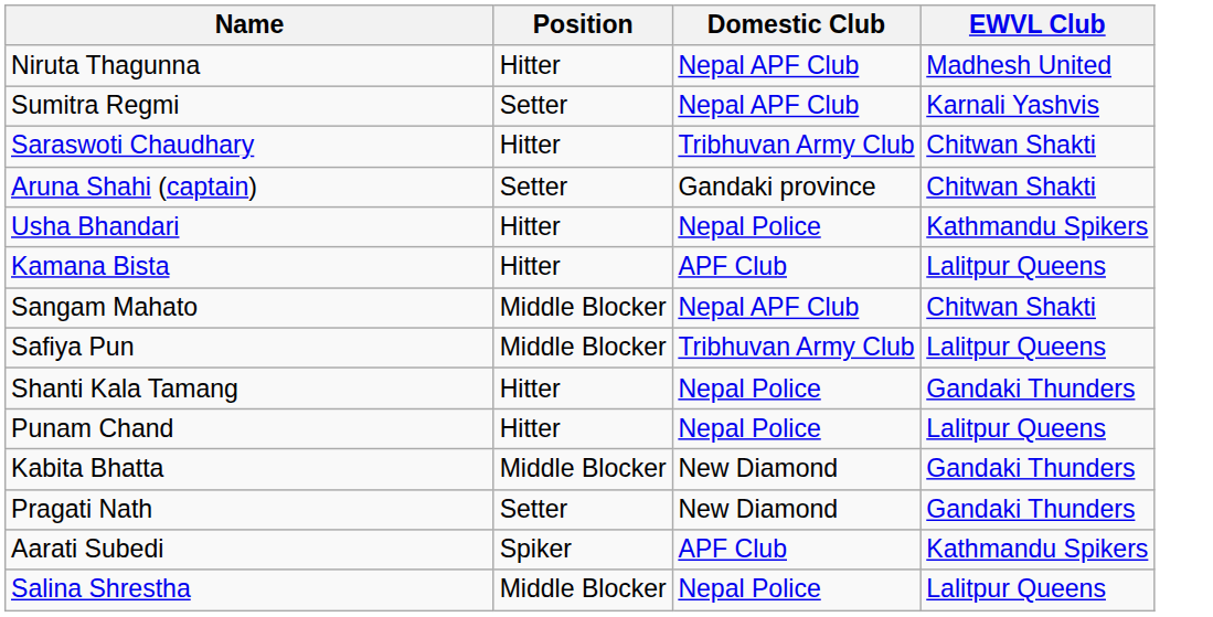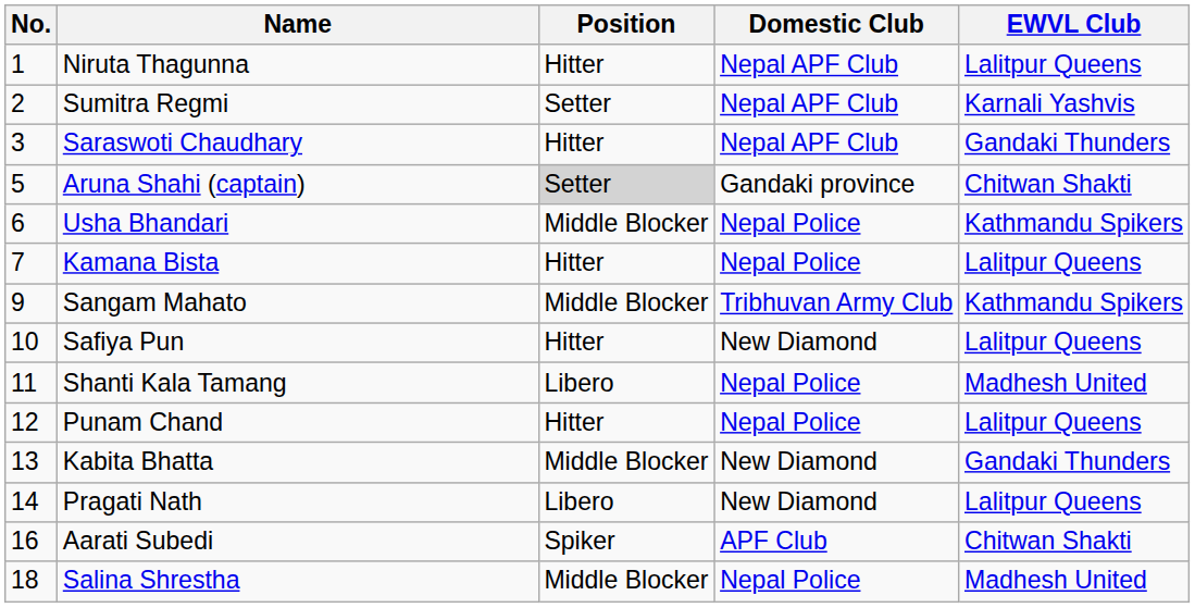 <table class="wikitable sortable">
 <tr align="center">
+<th>No.</th>
 <th width="300" bgcolor="gainsboro">Name</th>
 <th>Position</th>
 <th>Domestic Club</th>
 <th><a href='#'>EWVL Club</a></th>
 </tr>
 <tr>
+<td>1</td>
 <td>Niruta Thagunna</td>
 <td>Hitter</td>
 <td><a href='#'>Nepal APF Club</a></td>
-<td><a href='#'>Madhesh United</a></td>
+<td><a href='#'>Lalitpur Queens</a></td>
 </tr>
 <tr>
+<td>2</td>
 <td>Sumitra Regmi</td>
 <td>Setter</td>
 <td><a href='#'>Nepal APF Club</a></td>
 <td><a href='#'>Karnali Yashvis</a></td>
 </tr>
 <tr>
+<td>3</td>
 <td><a href='#'>Saraswoti Chaudhary</a></td>
 <td>Hitter</td>
-<td><a href='#'>Tribhuvan Army Club</a></td>
-<td><a href='#'>Chitwan Shakti</a></td>
+<td><a href='#'>Nepal APF Club</a></td>
+<td><a href='#'>Gandaki Thunders</a></td>
 </tr>
 <tr>
+<td>5</td>
 <td><a href='#'>Aruna Shahi</a> (<a href='#'>captain</a>)</td>
-<td>Setter</td>
+<td style="background: lightgrey;">Setter</td>
 <td>Gandaki province</td>
 <td><a href='#'>Chitwan Shakti</a></td>
 </tr>
 <tr>
+<td>6</td>
 <td><a href='#'>Usha Bhandari</a></td>
-<td>Hitter</td>
+<td>Middle Blocker</td>
 <td><a href='#'>Nepal Police</a></td>
 <td><a href='#'>Kathmandu Spikers</a></td>
 </tr>
 <tr>
+<td>7</td>
 <td><a href='#'>Kamana Bista</a></td>
 <td>Hitter</td>
-<td><a href='#'>APF Club</a></td>
+<td><a href='#'>Nepal Police</a></td>
 <td><a href='#'>Lalitpur Queens</a></td>
 </tr>
 <tr>
+<td>9</td>
 <td>Sangam Mahato</td>
 <td>Middle Blocker</td>
-<td><a href='#'>Nepal APF Club</a></td>
-<td><a href='#'>Chitwan Shakti</a></td>
+<td><a href='#'>Tribhuvan Army Club</a></td>
+<td><a href='#'>Kathmandu Spikers</a></td>
 </tr>
 <tr>
+<td>10</td>
 <td>Safiya Pun</td>
-<td>Middle Blocker</td>
-<td><a href='#'>Tribhuvan Army Club</a></td>
+<td>Hitter</td>
+<td>New Diamond</td>
 <td><a href='#'>Lalitpur Queens</a></td>
 </tr>
 <tr>
+<td>11</td>
 <td>Shanti Kala Tamang</td>
-<td>Hitter</td>
+<td>Libero</td>
 <td><a href='#'>Nepal Police</a></td>
-<td><a href='#'>Gandaki Thunders</a></td>
+<td><a href='#'>Madhesh United</a></td>
 </tr>
 <tr>
+<td>12</td>
 <td>Punam Chand</td>
 <td>Hitter</td>
 <td><a href='#'>Nepal Police</a></td>
 <td><a href='#'>Lalitpur Queens</a></td>
 </tr>
 <tr>
+<td>13</td>
 <td>Kabita Bhatta</td>
 <td>Middle Blocker</td>
 <td>New Diamond</td>
 <td><a href='#'>Gandaki Thunders</a></td>
 </tr>
 <tr>
+<td>14</td>
 <td>Pragati Nath</td>
-<td>Setter</td>
+<td>Libero</td>
 <td>New Diamond</td>
-<td><a href='#'>Gandaki Thunders</a></td>
+<td><a href='#'>Lalitpur Queens</a></td>
 </tr>
 <tr>
+<td>16</td>
 <td>Aarati Subedi</td>
 <td>Spiker</td>
 <td><a href='#'>APF Club</a></td>
-<td><a href='#'>Kathmandu Spikers</a></td>
+<td><a href='#'>Chitwan Shakti</a></td>
 </tr>
 <tr>
+<td>18</td>
 <td><a href='#'>Salina Shrestha</a></td>
 <td>Middle Blocker</td>
 <td><a href='#'>Nepal Police</a></td>
-<td><a href='#'>Lalitpur Queens</a></td>
+<td><a href='#'>Madhesh United</a></td>
 </tr>
 </table>
